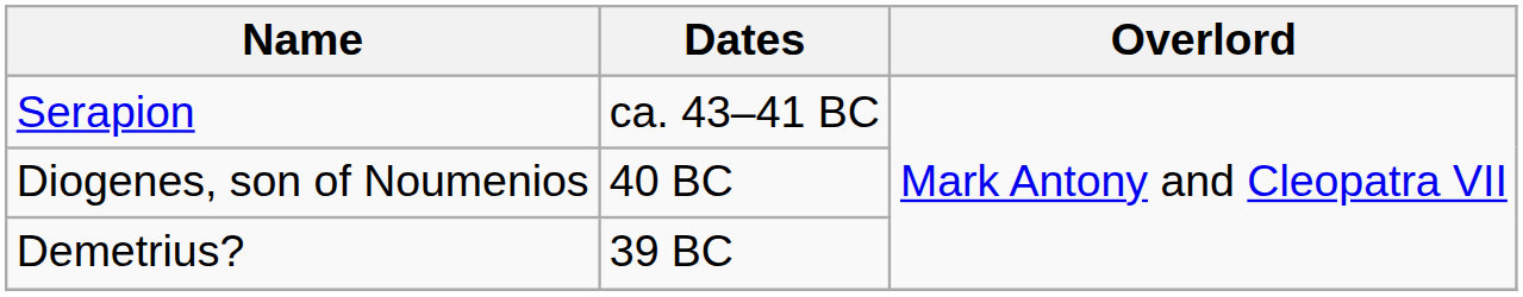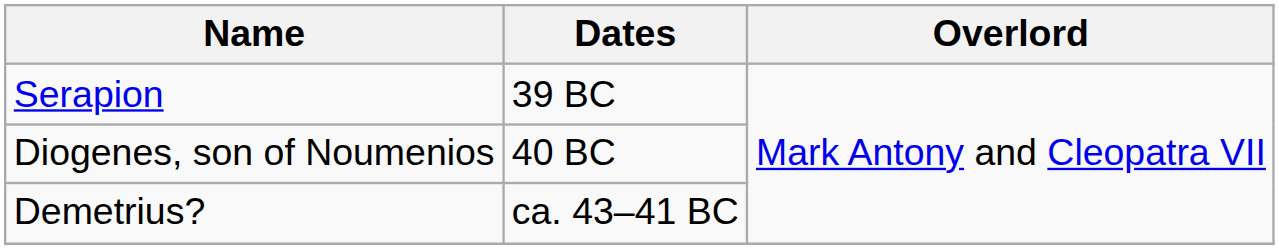 <table class="wikitable">
 <tr>
 <th>Name</th>
 <th>Dates</th>
 <th>Overlord</th>
 </tr>
 <tr>
 <td><a href='#'>Serapion</a></td>
-<td>ca. 43–41 BC</td>
+<td>39 BC</td>
 <td rowspan="3"><a href='#'>Mark Antony</a> and <a href='#'>Cleopatra VII</a></td>
 </tr>
 <tr>
 <td>Diogenes, son of Noumenios</td>
 <td>40 BC</td>
 </tr>
 <tr>
 <td>Demetrius?</td>
-<td>39 BC</td>
+<td>ca. 43–41 BC</td>
 </tr>
 <tr>
 </tr>
 </table>
